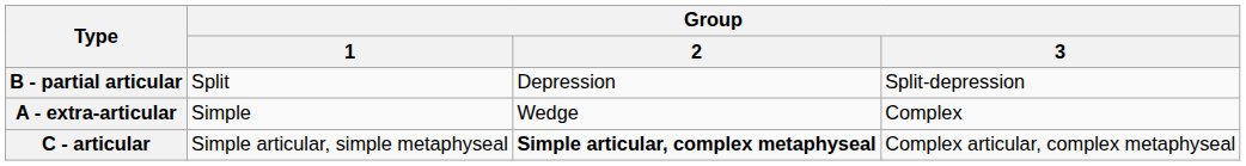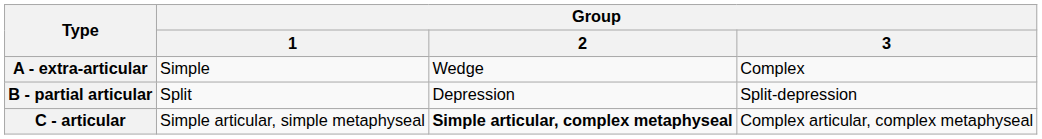 <table class="wikitable">
 <tr>
 <th rowspan="2">Type</th>
 <th colspan="3">Group</th>
 </tr>
 <tr>
 <th>1</th>
 <th>2</th>
 <th>3</th>
 </tr>
 <tr>
+<th>A - extra-articular</th>
+<td>Simple</td>
+<td>Wedge</td>
+<td>Complex</td>
+</tr>
+<tr>
 <th>B - partial articular</th>
 <td>Split</td>
 <td>Depression</td>
 <td>Split-depression</td>
-</tr>
-<tr>
-<th>A - extra-articular</th>
-<td>Simple</td>
-<td>Wedge</td>
-<td>Complex</td>
 </tr>
 <tr>
 <th>C - articular</th>
 <td>Simple articular, simple metaphyseal</td>
 <td><strong>Simple articular, complex metaphyseal</strong></td>
 <td>Complex articular, complex metaphyseal</td>
 </tr>
 </table>
